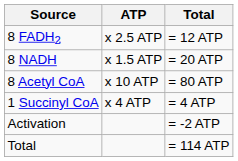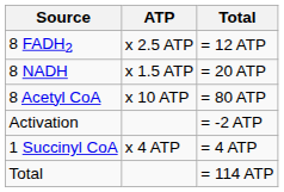 <table class="wikitable">
 <tr>
 <th>Source</th>
 <th>ATP</th>
 <th>Total</th>
 </tr>
 <tr>
 <td>8 <a href='#'>FADH<sub>2</sub></a></td>
 <td>x 2.5 ATP</td>
 <td>= 12 ATP</td>
 </tr>
 <tr>
 <td>8 <a href='#'>NADH</a></td>
 <td>x 1.5 ATP</td>
 <td>= 20 ATP</td>
 </tr>
 <tr>
 <td>8 <a href='#'>Acetyl CoA</a></td>
 <td>x 10 ATP</td>
 <td>= 80 ATP</td>
 </tr>
 <tr>
+<td>Activation</td>
+<td></td>
+<td>= -2 ATP</td>
+</tr>
+<tr>
 <td>1 <a href='#'>Succinyl CoA</a></td>
 <td>x 4 ATP</td>
 <td>= 4 ATP</td>
-</tr>
-<tr>
-<td>Activation</td>
-<td></td>
-<td>= -2 ATP</td>
 </tr>
 <tr>
 <td>Total</td>
 <td></td>
 <td>= 114 ATP</td>
 </tr>
 </table>
